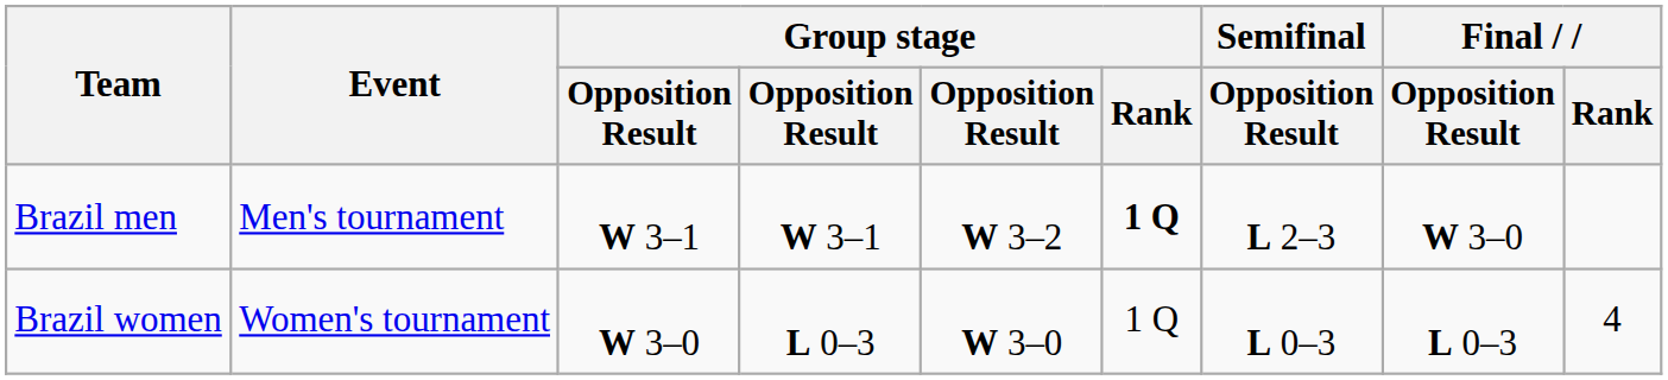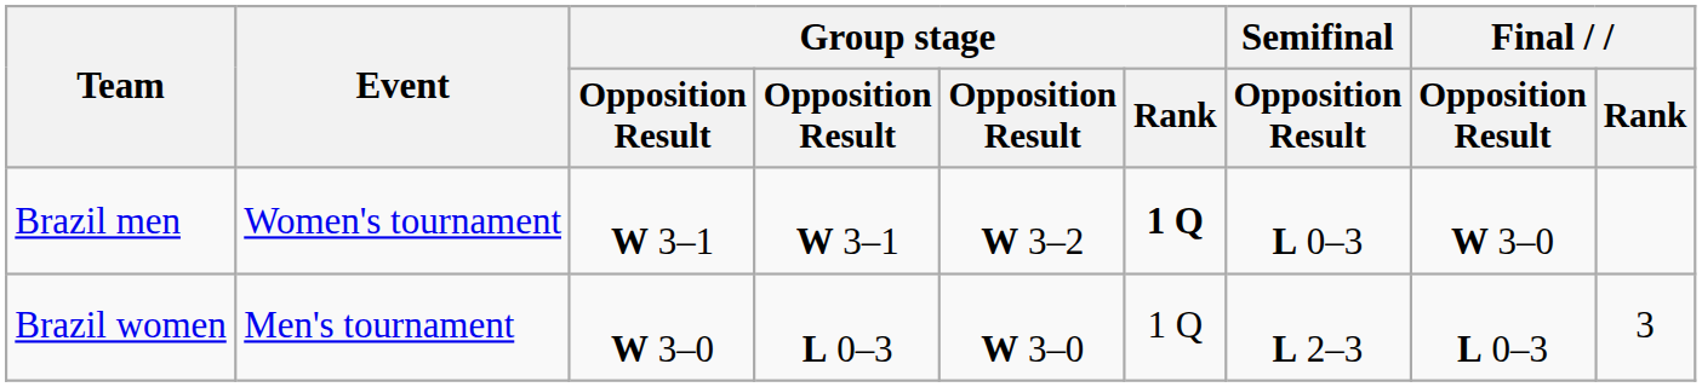 <table class=wikitable style=font-size:90%;text-align:center>
 <tr>
 <th rowspan=2>Team</th>
 <th rowspan=2>Event</th>
 <th colspan=4>Group stage</th>
 <th>Semifinal</th>
 <th colspan=2>Final /  / </th>
 </tr>
 <tr style=font-size:95%>
 <th>Opposition<br>Result</th>
 <th>Opposition<br>Result</th>
 <th>Opposition<br>Result</th>
 <th>Rank</th>
 <th>Opposition<br>Result</th>
 <th>Opposition<br>Result</th>
 <th>Rank</th>
 </tr>
 <tr>
 <td align=left><a href='#'>Brazil men</a></td>
-<td align=left><a href='#'>Men's tournament</a></td>
+<td align=left><a href='#'>Women's tournament</a></td>
 <td><br><strong>W</strong> 3–1</td>
 <td><br><strong>W</strong> 3–1</td>
 <td><br><strong>W</strong> 3–2</td>
 <td><strong>1 Q</strong></td>
-<td><br><strong>L</strong> 2–3</td>
+<td><br><strong>L</strong> 0–3</td>
 <td><br><strong>W</strong> 3–0</td>
 <td></td>
 </tr>
 <tr>
 <td align=left><a href='#'>Brazil women</a></td>
-<td align=left><a href='#'>Women's tournament</a></td>
+<td align=left><a href='#'>Men's tournament</a></td>
 <td><br><strong>W</strong> 3–0</td>
 <td><br><strong>L</strong> 0–3</td>
 <td><br><strong>W</strong> 3–0</td>
 <td>1 Q</td>
+<td><br><strong>L</strong> 2–3</td>
 <td><br><strong>L</strong> 0–3</td>
-<td><br><strong>L</strong> 0–3</td>
-<td>4</td>
+<td>3</td>
 </tr>
 </table>
